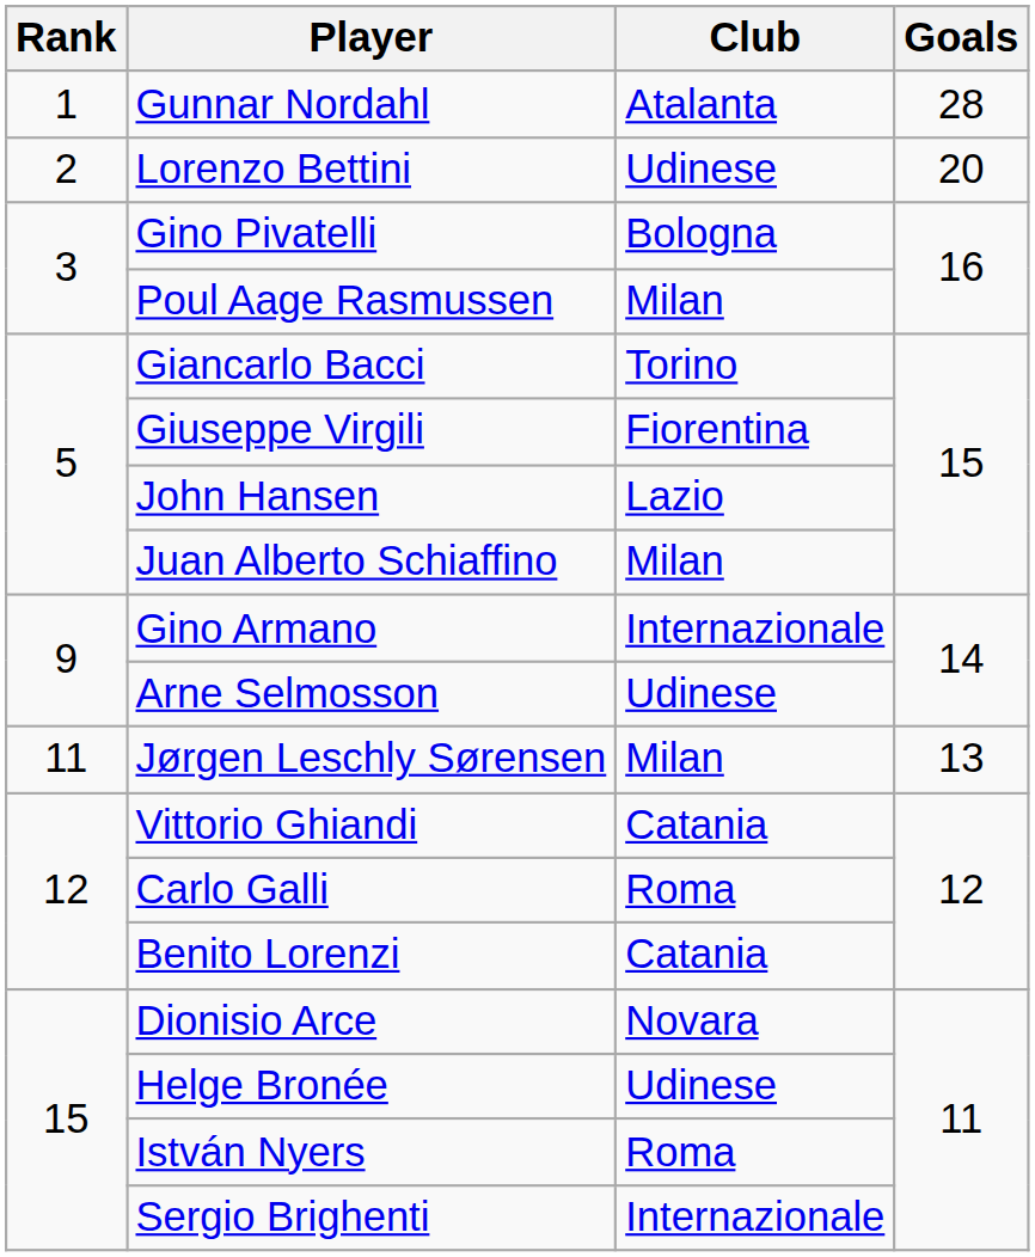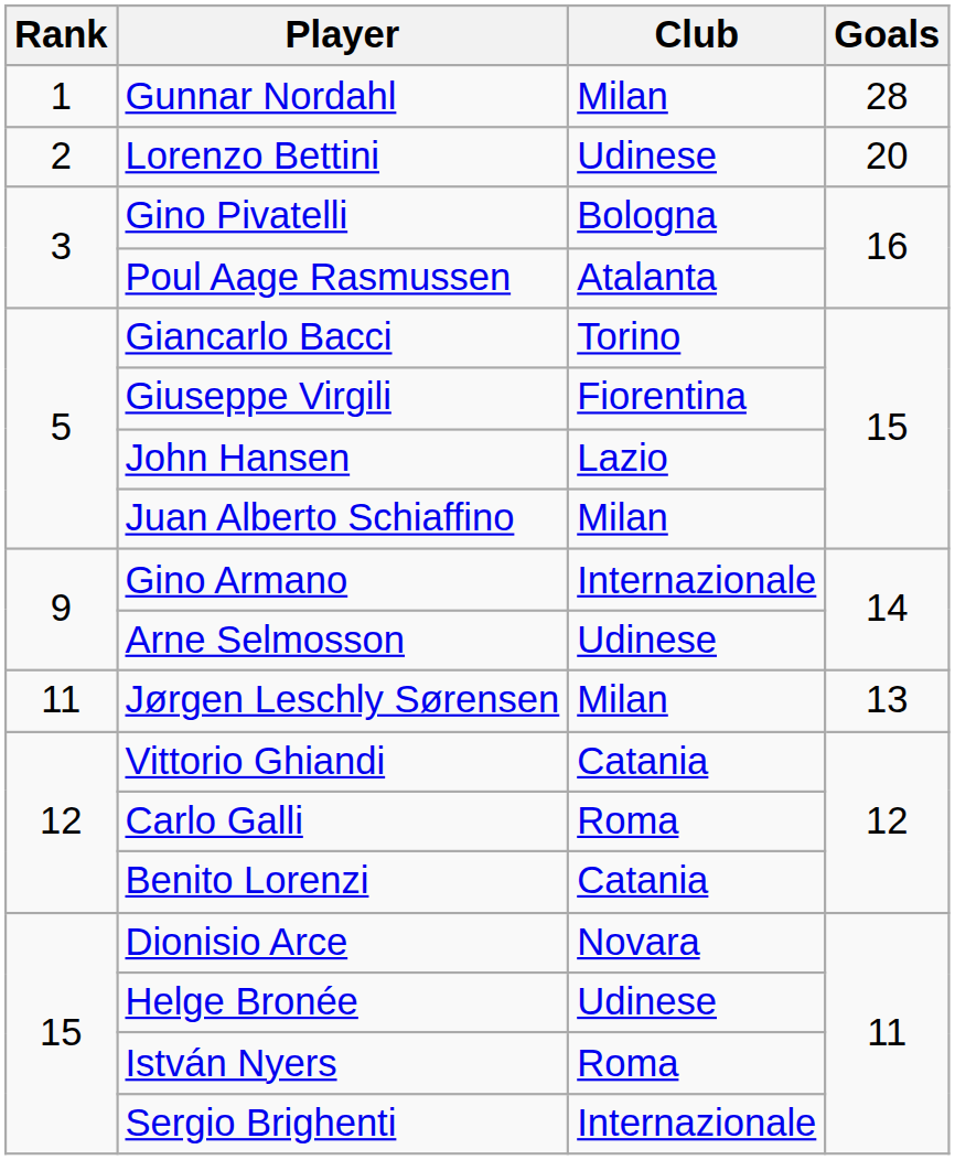 <table class="wikitable" style="text-align:center">
 <tr>
 <th>Rank</th>
 <th>Player</th>
 <th>Club</th>
 <th>Goals</th>
 </tr>
 <tr>
 <td>1</td>
 <td align="left"> <a href='#'>Gunnar Nordahl</a></td>
-<td align="left"><a href='#'>Atalanta</a></td>
+<td align="left"><a href='#'>Milan</a></td>
 <td>28</td>
 </tr>
 <tr>
 <td>2</td>
 <td align="left"> <a href='#'>Lorenzo Bettini</a></td>
 <td align="left"><a href='#'>Udinese</a></td>
 <td>20</td>
 </tr>
 <tr>
 <td rowspan="2">3</td>
 <td align="left"> <a href='#'>Gino Pivatelli</a></td>
 <td align="left"><a href='#'>Bologna</a></td>
 <td rowspan="2">16</td>
 </tr>
 <tr>
 <td align="left"> <a href='#'>Poul Aage Rasmussen</a></td>
-<td align="left"><a href='#'>Milan</a></td>
+<td align="left"><a href='#'>Atalanta</a></td>
 </tr>
 <tr>
 <td rowspan="4">5</td>
 <td align="left"> <a href='#'>Giancarlo Bacci</a></td>
 <td align="left"><a href='#'>Torino</a></td>
 <td rowspan="4">15</td>
 </tr>
 <tr>
 <td align="left"> <a href='#'>Giuseppe Virgili</a></td>
 <td align="left"><a href='#'>Fiorentina</a></td>
 </tr>
 <tr>
 <td align="left"> <a href='#'>John Hansen</a></td>
 <td align="left"><a href='#'>Lazio</a></td>
 </tr>
 <tr>
 <td align="left">  <a href='#'>Juan Alberto Schiaffino</a></td>
 <td align="left"><a href='#'>Milan</a></td>
 </tr>
 <tr>
 <td rowspan="2">9</td>
 <td align="left"> <a href='#'>Gino Armano</a></td>
 <td align="left"><a href='#'>Internazionale</a></td>
 <td rowspan="2">14</td>
 </tr>
 <tr>
 <td align="left"> <a href='#'>Arne Selmosson</a></td>
 <td align="left"><a href='#'>Udinese</a></td>
 </tr>
 <tr>
 <td>11</td>
 <td align="left"> <a href='#'>Jørgen Leschly Sørensen</a></td>
 <td align="left"><a href='#'>Milan</a></td>
 <td>13</td>
 </tr>
 <tr>
 <td rowspan="3">12</td>
 <td align="left"> <a href='#'>Vittorio Ghiandi</a></td>
 <td align="left"><a href='#'>Catania</a></td>
 <td rowspan="3">12</td>
 </tr>
 <tr>
 <td align="left"> <a href='#'>Carlo Galli</a></td>
 <td align="left"><a href='#'>Roma</a></td>
 </tr>
 <tr>
 <td align="left"> <a href='#'>Benito Lorenzi</a></td>
 <td align="left"><a href='#'>Catania</a></td>
 </tr>
 <tr>
 <td rowspan="4">15</td>
 <td align="left"> <a href='#'>Dionisio Arce</a></td>
 <td align="left"><a href='#'>Novara</a></td>
 <td rowspan="4">11</td>
 </tr>
 <tr>
 <td align="left"> <a href='#'>Helge Bronée</a></td>
 <td align="left"><a href='#'>Udinese</a></td>
 </tr>
 <tr>
 <td align="left"> <a href='#'>István Nyers</a></td>
 <td align="left"><a href='#'>Roma</a></td>
 </tr>
 <tr>
 <td align="left"> <a href='#'>Sergio Brighenti</a></td>
 <td align="left"><a href='#'>Internazionale</a></td>
 </tr>
 </table>
